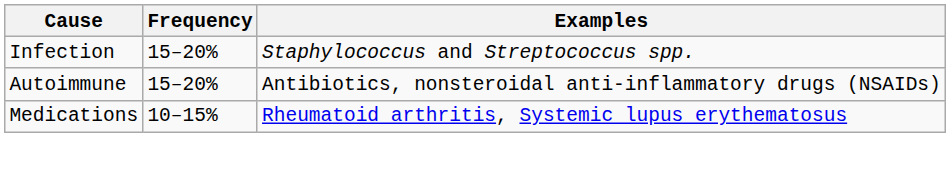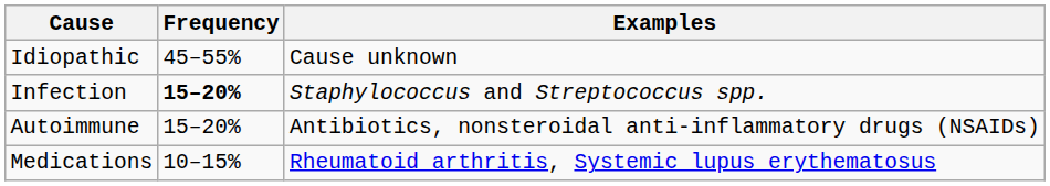 <table class="wikitable mw-collapsible">
 <tr>
 <th>Cause</th>
 <th>Frequency</th>
 <th>Examples</th>
 </tr>
 <tr>
+<td>Idiopathic</td>
+<td>45–55%</td>
+<td>Cause unknown</td>
+</tr>
+<tr>
 <td>Infection</td>
-<td>15–20%</td>
+<td><strong>15–20%</strong></td>
 <td><em>Staphylococcus</em> and <em>Streptococcus spp.</em></td>
 </tr>
 <tr>
 <td>Autoimmune</td>
 <td>15–20%</td>
 <td>Antibiotics, nonsteroidal anti-inflammatory drugs (NSAIDs)</td>
 </tr>
 <tr>
 <td>Medications</td>
 <td>10–15%</td>
 <td><a href='#'>Rheumatoid arthritis</a>, <a href='#'>Systemic lupus erythematosus</a></td>
 </tr>
 </table>
